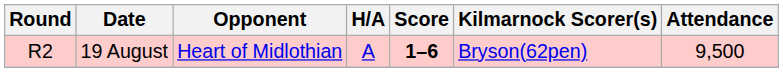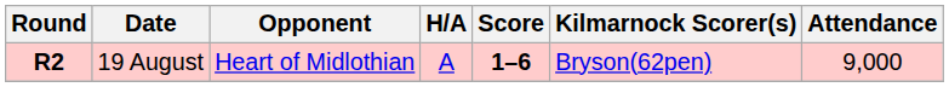 <table class="wikitable" style="text-align:center">
 <tr>
 <th>Round</th>
 <th>Date</th>
 <th>Opponent</th>
 <th>H/A</th>
 <th>Score</th>
 <th>Kilmarnock Scorer(s)</th>
 <th>Attendance</th>
 </tr>
 <tr bgcolor=#FFCCCC>
-<td>R2</td>
+<td><strong>R2</strong></td>
 <td align=left>19 August</td>
 <td align=left><a href='#'>Heart of Midlothian</a></td>
 <td><a href='#'>A</a></td>
 <td><strong>1–6</strong></td>
 <td align=left><a href='#'>Bryson(62pen)</a></td>
-<td>9,500</td>
+<td>9,000</td>
 </tr>
 <tr>
 </tr>
 </table>
